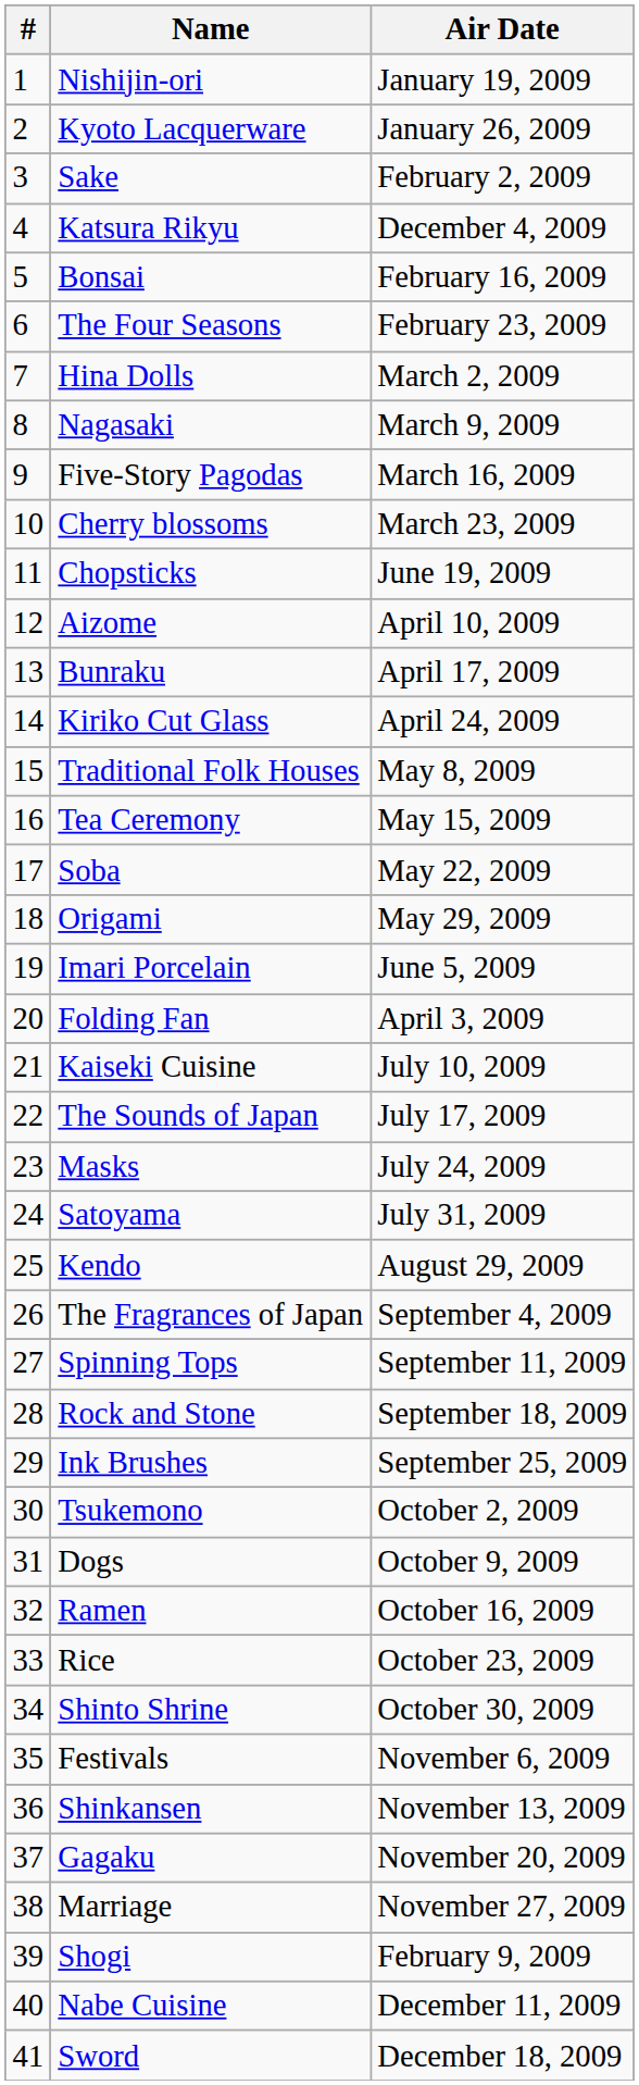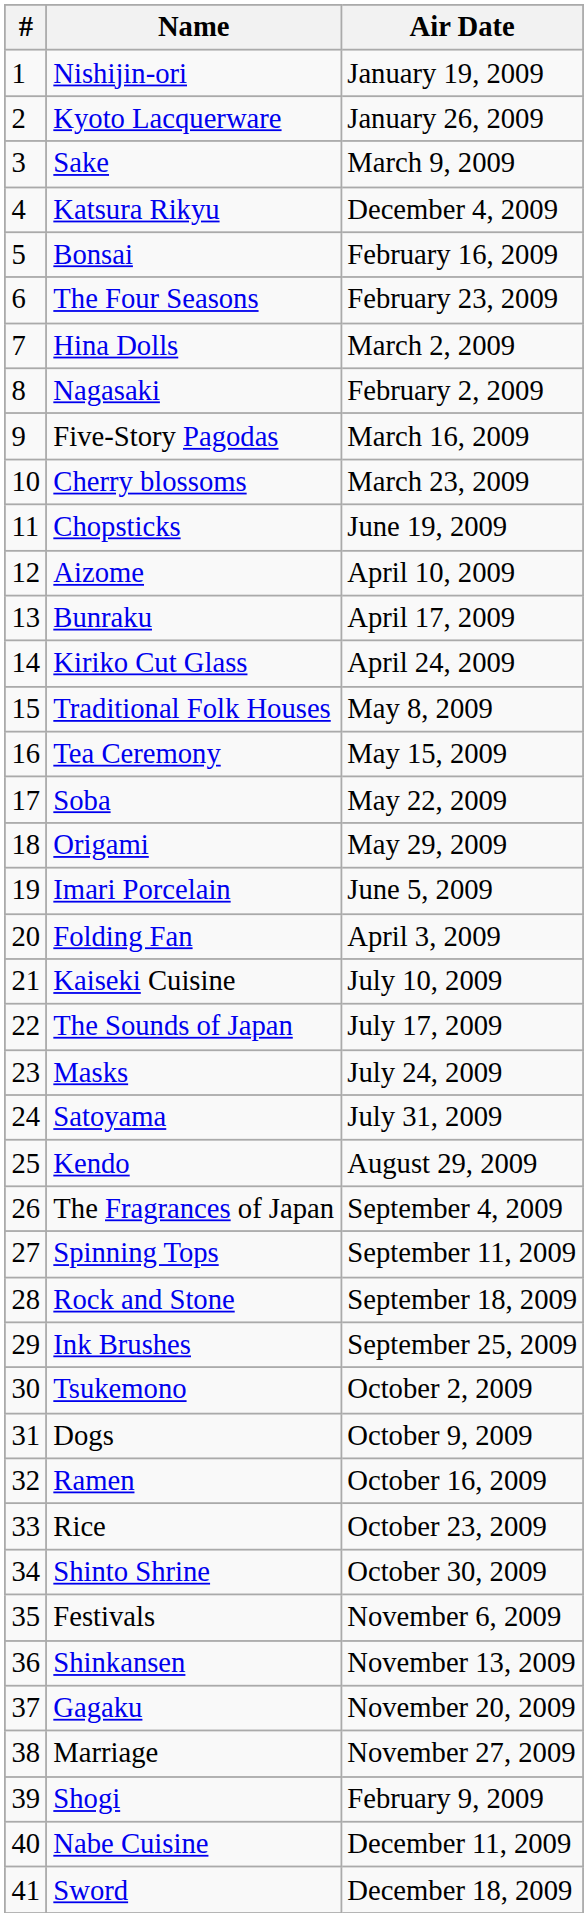 <table class="wikitable sortable">
 <tr>
 <th>#</th>
 <th>Name</th>
 <th>Air Date</th>
 </tr>
 <tr>
 <td>1</td>
 <td><a href='#'>Nishijin-ori</a></td>
 <td>January 19, 2009</td>
 </tr>
 <tr>
 <td>2</td>
 <td><a href='#'>Kyoto Lacquerware</a></td>
 <td>January 26, 2009</td>
 </tr>
 <tr>
 <td>3</td>
 <td><a href='#'>Sake</a></td>
-<td>February 2, 2009</td>
+<td>March 9, 2009</td>
 </tr>
 <tr>
 <td>4</td>
 <td><a href='#'>Katsura Rikyu</a></td>
 <td>December 4, 2009</td>
 </tr>
 <tr>
 <td>5</td>
 <td><a href='#'>Bonsai</a></td>
 <td>February 16, 2009</td>
 </tr>
 <tr>
 <td>6</td>
 <td><a href='#'>The Four Seasons</a></td>
 <td>February 23, 2009</td>
 </tr>
 <tr>
 <td>7</td>
 <td><a href='#'>Hina Dolls</a></td>
 <td>March 2, 2009</td>
 </tr>
 <tr>
 <td>8</td>
 <td><a href='#'>Nagasaki</a></td>
-<td>March 9, 2009</td>
+<td>February 2, 2009</td>
 </tr>
 <tr>
 <td>9</td>
 <td>Five-Story <a href='#'>Pagodas</a></td>
 <td>March 16, 2009</td>
 </tr>
 <tr>
 <td>10</td>
 <td><a href='#'>Cherry blossoms</a></td>
 <td>March 23, 2009</td>
 </tr>
 <tr>
 <td>11</td>
 <td><a href='#'>Chopsticks</a></td>
 <td>June 19, 2009</td>
 </tr>
 <tr>
 <td>12</td>
 <td><a href='#'>Aizome</a></td>
 <td>April 10, 2009</td>
 </tr>
 <tr>
 <td>13</td>
 <td><a href='#'>Bunraku</a></td>
 <td>April 17, 2009</td>
 </tr>
 <tr>
 <td>14</td>
 <td><a href='#'>Kiriko Cut Glass</a></td>
 <td>April 24, 2009</td>
 </tr>
 <tr>
 <td>15</td>
 <td><a href='#'>Traditional Folk Houses</a></td>
 <td>May 8, 2009</td>
 </tr>
 <tr>
 <td>16</td>
 <td><a href='#'>Tea Ceremony</a></td>
 <td>May 15, 2009</td>
 </tr>
 <tr>
 <td>17</td>
 <td><a href='#'>Soba</a></td>
 <td>May 22, 2009</td>
 </tr>
 <tr>
 <td>18</td>
 <td><a href='#'>Origami</a></td>
 <td>May 29, 2009</td>
 </tr>
 <tr>
 <td>19</td>
 <td><a href='#'>Imari Porcelain</a></td>
 <td>June 5, 2009</td>
 </tr>
 <tr>
 <td>20</td>
 <td><a href='#'>Folding Fan</a></td>
 <td>April 3, 2009</td>
 </tr>
 <tr>
 <td>21</td>
 <td><a href='#'>Kaiseki</a> Cuisine</td>
 <td>July 10, 2009</td>
 </tr>
 <tr>
 <td>22</td>
 <td><a href='#'>The Sounds of Japan</a></td>
 <td>July 17, 2009</td>
 </tr>
 <tr>
 <td>23</td>
 <td><a href='#'>Masks</a></td>
 <td>July 24, 2009</td>
 </tr>
 <tr>
 <td>24</td>
 <td><a href='#'>Satoyama</a></td>
 <td>July 31, 2009</td>
 </tr>
 <tr>
 <td>25</td>
 <td><a href='#'>Kendo</a></td>
 <td>August 29, 2009</td>
 </tr>
 <tr>
 <td>26</td>
 <td>The <a href='#'>Fragrances</a> of Japan</td>
 <td>September 4, 2009</td>
 </tr>
 <tr>
 <td>27</td>
 <td><a href='#'>Spinning Tops</a></td>
 <td>September 11, 2009</td>
 </tr>
 <tr>
 <td>28</td>
 <td><a href='#'>Rock and Stone</a></td>
 <td>September 18, 2009</td>
 </tr>
 <tr>
 <td>29</td>
 <td><a href='#'>Ink Brushes</a></td>
 <td>September 25, 2009</td>
 </tr>
 <tr>
 <td>30</td>
 <td><a href='#'>Tsukemono</a></td>
 <td>October 2, 2009</td>
 </tr>
 <tr>
 <td>31</td>
 <td>Dogs</td>
 <td>October 9, 2009</td>
 </tr>
 <tr>
 <td>32</td>
 <td><a href='#'>Ramen</a></td>
 <td>October 16, 2009</td>
 </tr>
 <tr>
 <td>33</td>
 <td>Rice</td>
 <td>October 23, 2009</td>
 </tr>
 <tr>
 <td>34</td>
 <td><a href='#'>Shinto Shrine</a></td>
 <td>October 30, 2009</td>
 </tr>
 <tr>
 <td>35</td>
 <td>Festivals</td>
 <td>November 6, 2009</td>
 </tr>
 <tr>
 <td>36</td>
 <td><a href='#'>Shinkansen</a></td>
 <td>November 13, 2009</td>
 </tr>
 <tr>
 <td>37</td>
 <td><a href='#'>Gagaku</a></td>
 <td>November 20, 2009</td>
 </tr>
 <tr>
 <td>38</td>
 <td>Marriage</td>
 <td>November 27, 2009</td>
 </tr>
 <tr>
 <td>39</td>
 <td><a href='#'>Shogi</a></td>
 <td>February 9, 2009</td>
 </tr>
 <tr>
 <td>40</td>
 <td><a href='#'>Nabe Cuisine</a></td>
 <td>December 11, 2009</td>
 </tr>
 <tr>
 <td>41</td>
 <td><a href='#'>Sword</a></td>
 <td>December 18, 2009</td>
 </tr>
 </table>
